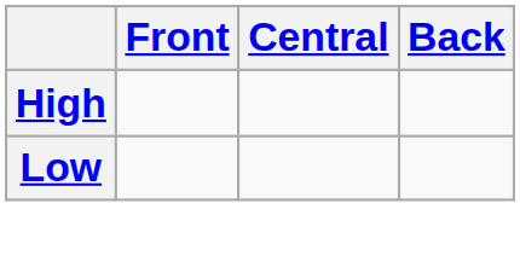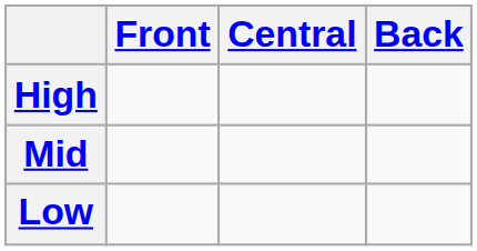 <table class="wikitable" style="text-align:center;">
 <tr>
 <th rowspan="1"></th>
 <th colspan="1"><a href='#'>Front</a></th>
 <th colspan="1"><a href='#'>Central</a></th>
 <th colspan="1"><a href='#'>Back</a></th>
 </tr>
 <tr>
 <th><a href='#'>High</a></th>
 <td></td>
 <td></td>
 <td></td>
 </tr>
 <tr>
+<th><a href='#'>Mid</a></th>
+<td></td>
+<td></td>
+<td></td>
+</tr>
+<tr>
 <th><a href='#'>Low</a></th>
 <td></td>
 <td></td>
 <td></td>
 </tr>
 </table>
